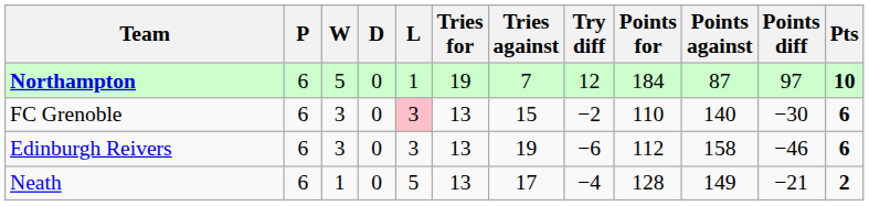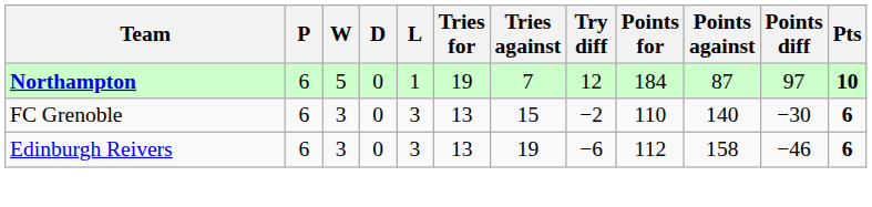 <table class="wikitable" style="text-align: center;">
 <tr>
 <th width="200">Team</th>
 <th width="20">P</th>
 <th width="20">W</th>
 <th width="20">D</th>
 <th width="20">L</th>
 <th width="20">Tries for</th>
 <th width="20">Tries against</th>
 <th width="30">Try diff</th>
 <th width="20">Points for</th>
 <th width="20">Points against</th>
 <th width="25">Points diff</th>
 <th width="20">Pts</th>
 </tr>
 <tr bgcolor="#ccffcc">
 <td align="left"> <strong><a href='#'>Northampton</a></strong></td>
 <td>6</td>
 <td>5</td>
 <td>0</td>
 <td>1</td>
 <td>19</td>
 <td>7</td>
 <td>12</td>
 <td>184</td>
 <td>87</td>
 <td>97</td>
 <td><strong>10</strong></td>
 </tr>
 <tr>
 <td align="left"> FC Grenoble</td>
 <td>6</td>
 <td>3</td>
 <td>0</td>
-<td style="background: pink;">3</td>
+<td>3</td>
 <td>13</td>
 <td>15</td>
 <td>−2</td>
 <td>110</td>
 <td>140</td>
 <td>−30</td>
 <td><strong>6</strong></td>
 </tr>
 <tr>
 <td align="left"> <a href='#'>Edinburgh Reivers</a></td>
 <td>6</td>
 <td>3</td>
 <td>0</td>
 <td>3</td>
 <td>13</td>
 <td>19</td>
 <td>−6</td>
 <td>112</td>
 <td>158</td>
 <td>−46</td>
 <td><strong>6</strong></td>
 </tr>
-<tr>
-<td align="left"> <a href='#'>Neath</a></td>
-<td>6</td>
-<td>1</td>
-<td>0</td>
-<td>5</td>
-<td>13</td>
-<td>17</td>
-<td>−4</td>
-<td>128</td>
-<td>149</td>
-<td>−21</td>
-<td><strong>2</strong></td>
-</tr>
 </table>
